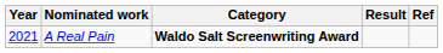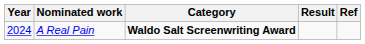 <table class="wikitable">
 <tr>
 <th>Year</th>
 <th>Nominated work</th>
 <th>Category</th>
 <th>Result</th>
 <th>Ref</th>
 </tr>
 <tr>
-<td><a href='#'>2021</a></td>
+<td><a href='#'>2024</a></td>
 <td><em><a href='#'>A Real Pain</a></em></td>
 <td><strong>Waldo Salt Screenwriting Award</strong></td>
 <td></td>
 <td></td>
 </tr>
 </table>
